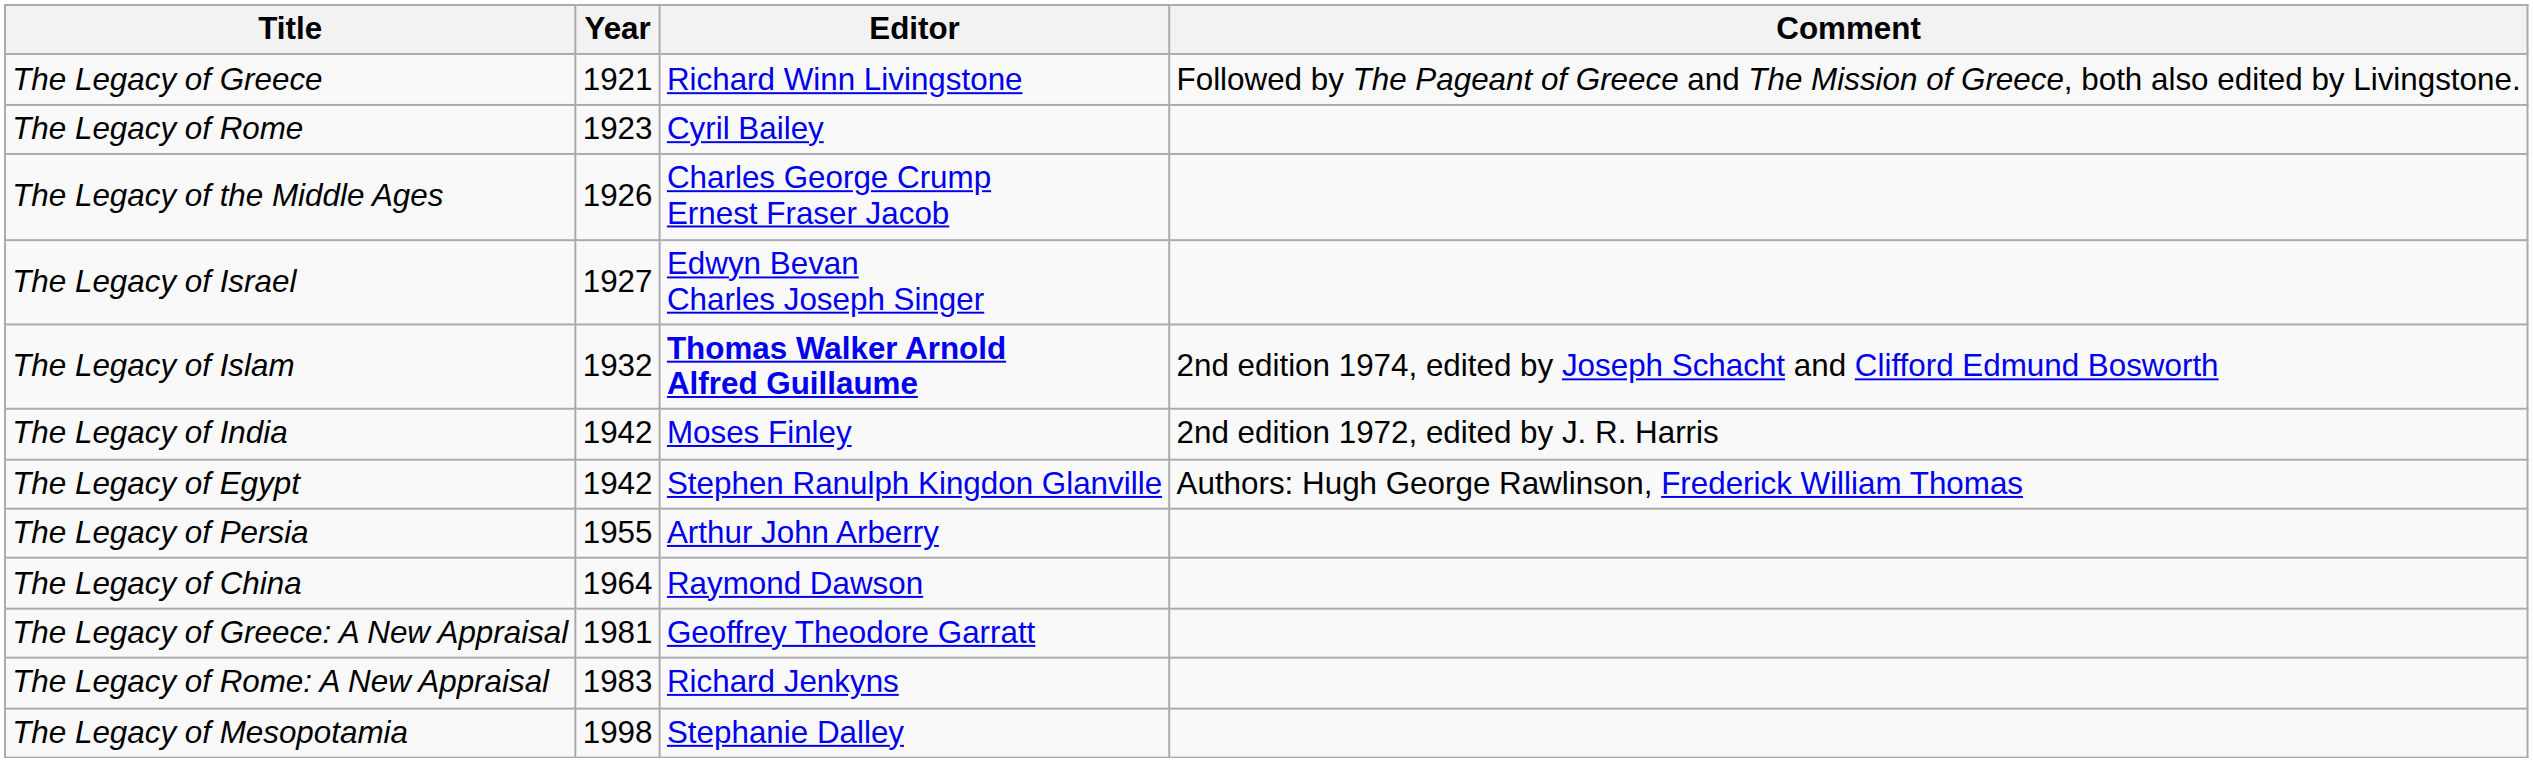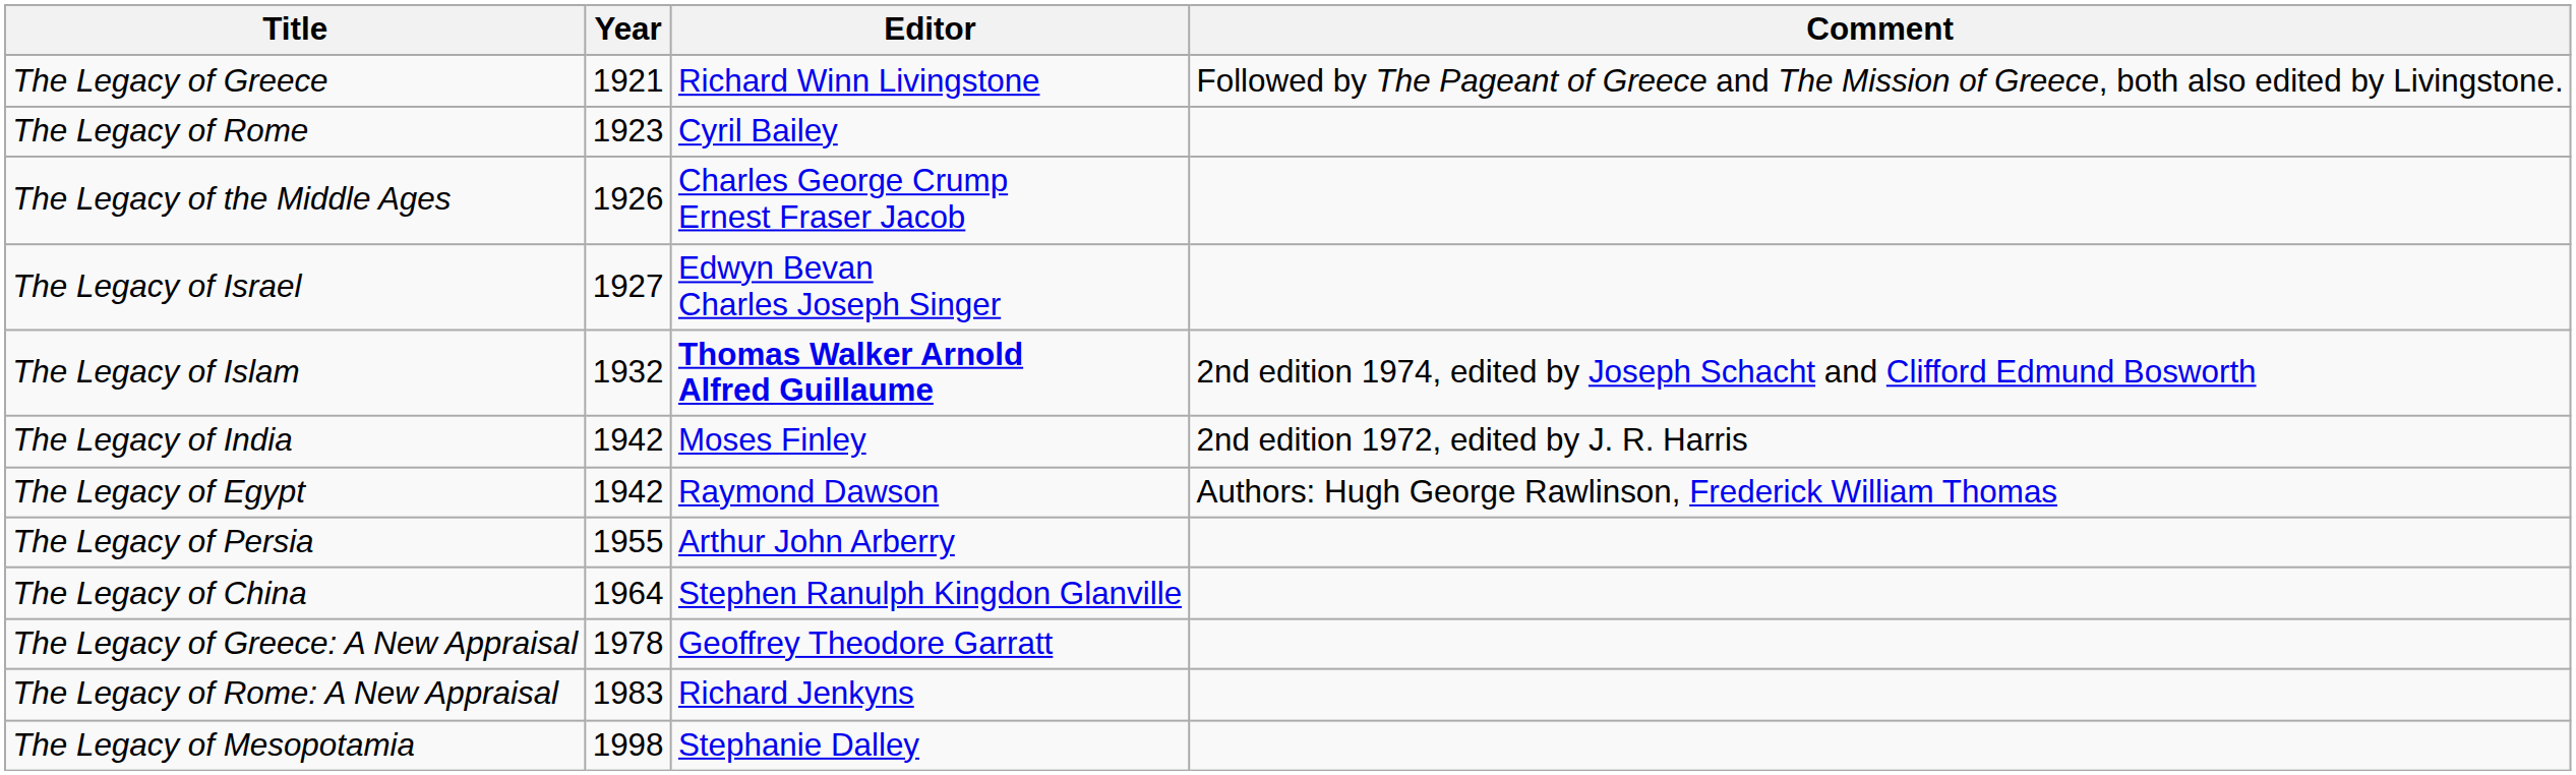 <table class="wikitable">
 <tr>
 <th>Title</th>
 <th>Year</th>
 <th>Editor</th>
 <th>Comment</th>
 </tr>
 <tr>
 <td><em>The Legacy of Greece</em></td>
 <td>1921</td>
 <td><a href='#'>Richard Winn Livingstone</a></td>
 <td>Followed by <em>The Pageant of Greece</em> and <em>The Mission of Greece</em>, both also edited by Livingstone.</td>
 </tr>
 <tr>
 <td><em>The Legacy of Rome</em></td>
 <td>1923</td>
 <td><a href='#'>Cyril Bailey</a></td>
 <td></td>
 </tr>
 <tr>
 <td><em>The Legacy of the Middle Ages</em></td>
 <td>1926</td>
 <td><a href='#'>Charles George Crump</a><br><a href='#'>Ernest Fraser Jacob</a></td>
 <td></td>
 </tr>
 <tr>
 <td><em>The Legacy of Israel</em></td>
 <td>1927</td>
 <td><a href='#'>Edwyn Bevan</a><br><a href='#'>Charles Joseph Singer</a></td>
 <td></td>
 </tr>
 <tr>
 <td><em>The Legacy of Islam</em></td>
 <td>1932</td>
 <td><strong><a href='#'>Thomas Walker Arnold</a><br><a href='#'>Alfred Guillaume</a></strong></td>
 <td>2nd edition 1974, edited by <a href='#'>Joseph Schacht</a> and <a href='#'>Clifford Edmund Bosworth</a></td>
 </tr>
 <tr>
 <td><em>The Legacy of India</em></td>
 <td>1942</td>
 <td><a href='#'>Moses Finley</a></td>
 <td>2nd edition 1972, edited by J. R. Harris</td>
 </tr>
 <tr>
 <td><em>The Legacy of Egypt</em></td>
 <td>1942</td>
-<td><a href='#'>Stephen Ranulph Kingdon Glanville</a></td>
+<td><a href='#'>Raymond Dawson</a></td>
 <td>Authors: Hugh George Rawlinson, <a href='#'>Frederick William Thomas</a></td>
 </tr>
 <tr>
 <td><em>The Legacy of Persia</em></td>
 <td>1955</td>
 <td><a href='#'>Arthur John Arberry</a></td>
 <td></td>
 </tr>
 <tr>
 <td><em>The Legacy of China</em></td>
 <td>1964</td>
-<td><a href='#'>Raymond Dawson</a></td>
+<td><a href='#'>Stephen Ranulph Kingdon Glanville</a></td>
 <td></td>
 </tr>
 <tr>
 <td><em>The Legacy of Greece: A New Appraisal</em></td>
-<td>1981</td>
+<td>1978</td>
 <td><a href='#'>Geoffrey Theodore Garratt</a></td>
 <td></td>
 </tr>
 <tr>
 <td><em>The Legacy of Rome: A New Appraisal</em></td>
 <td>1983</td>
 <td><a href='#'>Richard Jenkyns</a></td>
 <td></td>
 </tr>
 <tr>
 <td><em>The Legacy of Mesopotamia</em></td>
 <td>1998</td>
 <td><a href='#'>Stephanie Dalley</a></td>
 <td></td>
 </tr>
 </table>
